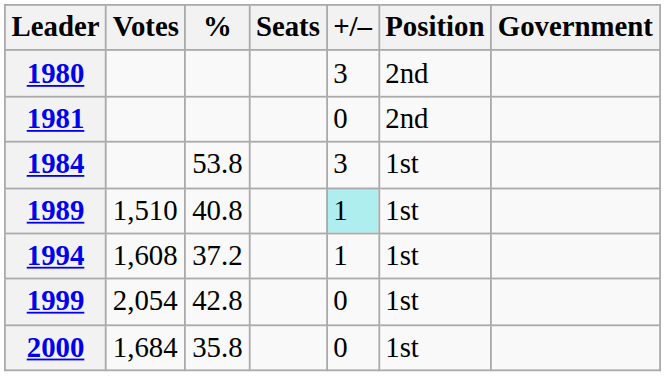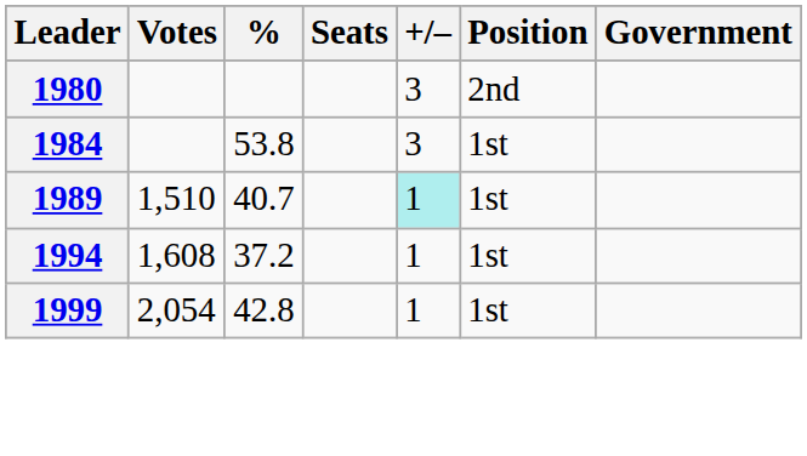 <table class=wikitable style="text-align: left;">
 <tr>
 <th>Leader</th>
 <th>Votes</th>
 <th>%</th>
 <th>Seats</th>
 <th>+/–</th>
 <th>Position</th>
 <th>Government</th>
 </tr>
 <tr>
 <th><a href='#'>1980</a></th>
 <td></td>
 <td></td>
 <td></td>
 <td> 3</td>
 <td> 2nd</td>
 <td></td>
 </tr>
 <tr>
-<th><a href='#'>1981</a></th>
-<td></td>
-<td></td>
-<td></td>
-<td> 0</td>
-<td> 2nd</td>
-<td></td>
-</tr>
-<tr>
 <th><a href='#'>1984</a></th>
 <td></td>
 <td>53.8</td>
 <td></td>
 <td> 3</td>
 <td> 1st</td>
 <td></td>
 </tr>
 <tr>
 <th><a href='#'>1989</a></th>
 <td>1,510</td>
-<td>40.8</td>
+<td>40.7</td>
 <td></td>
 <td style="background: paleturquoise;"> 1</td>
 <td> 1st</td>
 <td></td>
 </tr>
 <tr>
 <th><a href='#'>1994</a></th>
 <td>1,608</td>
 <td>37.2</td>
 <td></td>
 <td> 1</td>
 <td> 1st</td>
 <td></td>
 </tr>
 <tr>
 <th><a href='#'>1999</a></th>
 <td>2,054</td>
 <td>42.8</td>
 <td></td>
-<td> 0</td>
-<td> 1st</td>
-<td></td>
-</tr>
-<tr>
-<th><a href='#'>2000</a></th>
-<td>1,684</td>
-<td>35.8</td>
-<td></td>
-<td> 0</td>
+<td> 1</td>
 <td> 1st</td>
 <td></td>
 </tr>
 </table>
